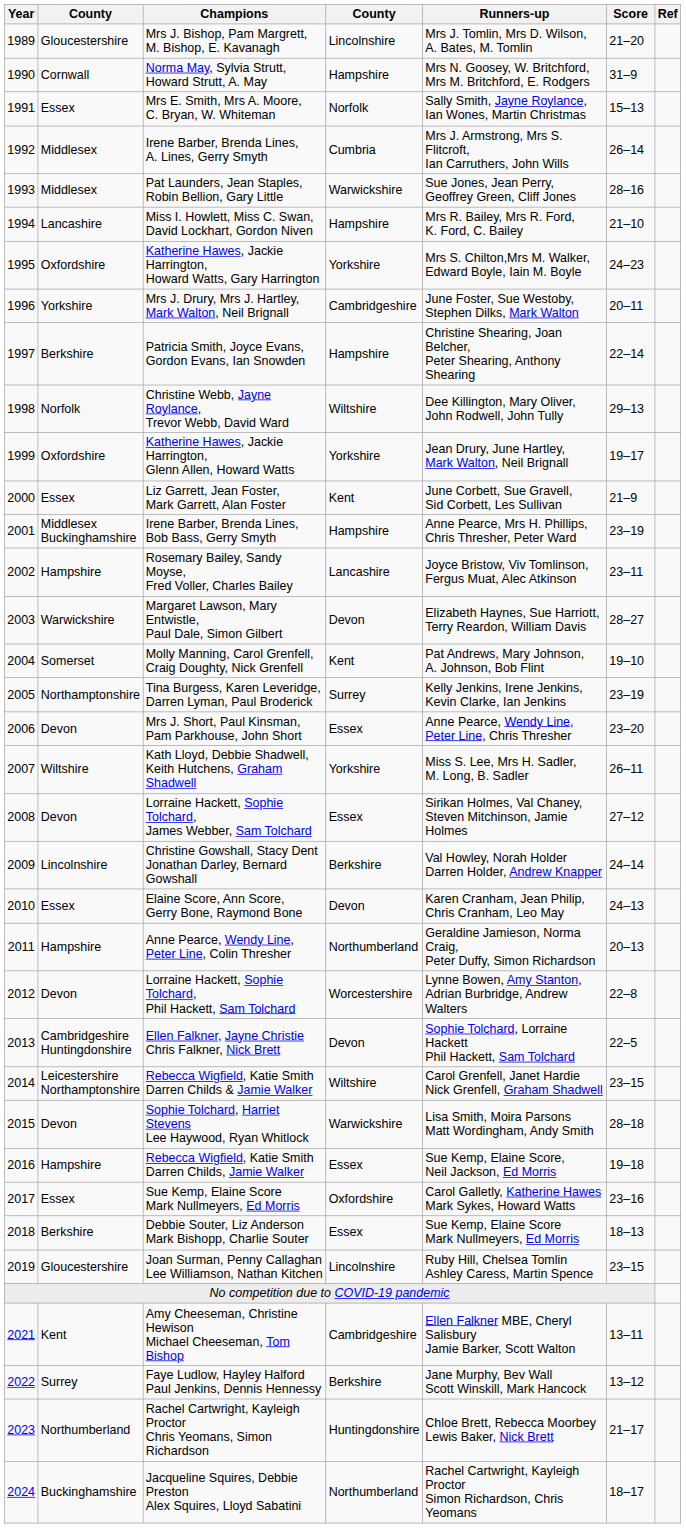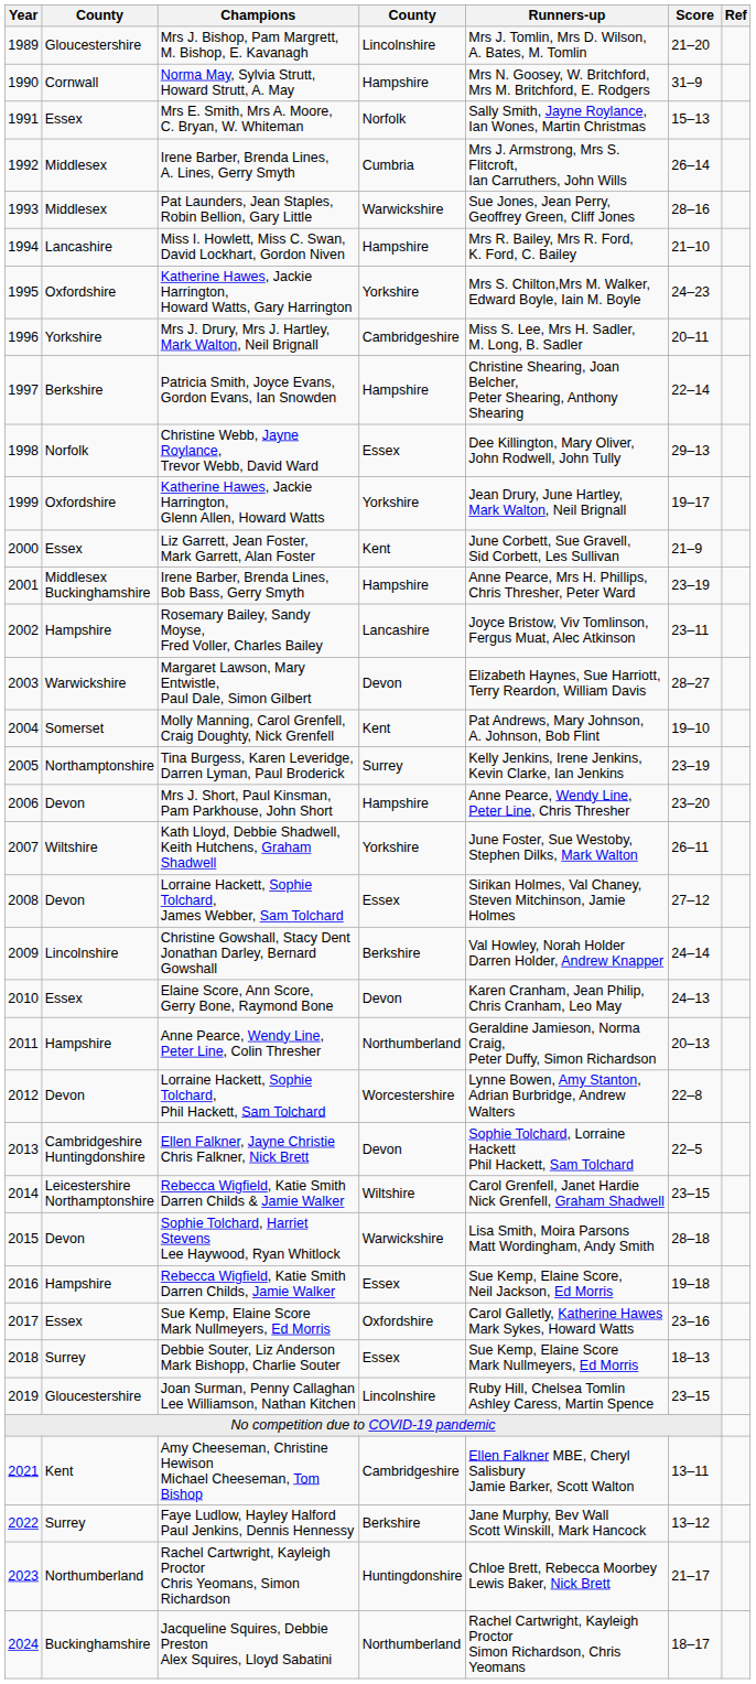 <table class="wikitable">
 <tr>
 <th width="30">Year</th>
 <th width="110">County</th>
 <th width="300">Champions</th>
 <th width="110">County</th>
 <th width="300">Runners-up</th>
 <th width="60">Score</th>
 <th width="20">Ref</th>
 </tr>
 <tr>
 <td align=center>1989</td>
 <td>Gloucestershire</td>
 <td>Mrs J. Bishop, Pam Margrett,<br> M. Bishop, E. Kavanagh</td>
 <td>Lincolnshire</td>
 <td>Mrs J. Tomlin, Mrs D. Wilson,<br>A. Bates, M. Tomlin</td>
 <td>21–20</td>
 <td></td>
 </tr>
 <tr>
 <td align=center>1990</td>
 <td>Cornwall</td>
 <td><a href='#'>Norma May</a>, Sylvia Strutt,<br>Howard Strutt, A. May</td>
 <td>Hampshire</td>
 <td>Mrs N. Goosey, W. Britchford,<br>Mrs M. Britchford, E. Rodgers</td>
 <td>31–9</td>
 <td></td>
 </tr>
 <tr>
 <td align=center>1991</td>
 <td>Essex</td>
 <td>Mrs E. Smith, Mrs A. Moore,<br>C. Bryan, W. Whiteman</td>
 <td>Norfolk</td>
 <td>Sally Smith, <a href='#'>Jayne Roylance</a>,<br>Ian Wones, Martin Christmas</td>
 <td>15–13</td>
 <td></td>
 </tr>
 <tr>
 <td align=center>1992</td>
 <td>Middlesex</td>
 <td>Irene Barber, Brenda Lines,<br>A. Lines, Gerry Smyth</td>
 <td>Cumbria</td>
 <td>Mrs J. Armstrong, Mrs S. Flitcroft,<br>Ian Carruthers, John Wills</td>
 <td>26–14</td>
 <td></td>
 </tr>
 <tr>
 <td align=center>1993</td>
 <td>Middlesex</td>
 <td>Pat Launders, Jean Staples,<br>Robin Bellion, Gary Little</td>
 <td>Warwickshire</td>
 <td>Sue Jones, Jean Perry,<br>Geoffrey Green, Cliff Jones</td>
 <td>28–16</td>
 <td></td>
 </tr>
 <tr>
 <td align=center>1994</td>
 <td>Lancashire</td>
 <td>Miss I. Howlett, Miss C. Swan,<br>David Lockhart, Gordon Niven</td>
 <td>Hampshire</td>
 <td>Mrs R. Bailey, Mrs R. Ford,<br>K. Ford, C. Bailey</td>
 <td>21–10</td>
 <td></td>
 </tr>
 <tr>
 <td align=center>1995</td>
 <td>Oxfordshire</td>
 <td><a href='#'>Katherine Hawes</a>, Jackie Harrington,<br>Howard Watts, Gary Harrington</td>
 <td>Yorkshire</td>
 <td>Mrs S. Chilton,Mrs M. Walker,<br>Edward Boyle, Iain M. Boyle</td>
 <td>24–23</td>
 <td></td>
 </tr>
 <tr>
 <td align=center>1996</td>
 <td>Yorkshire</td>
 <td>Mrs J. Drury, Mrs J. Hartley, <br><a href='#'>Mark Walton</a>, Neil Brignall</td>
 <td>Cambridgeshire</td>
-<td>June Foster, Sue Westoby, <br>Stephen Dilks, <a href='#'>Mark Walton</a></td>
+<td>Miss S. Lee, Mrs H. Sadler,<br>M. Long, B. Sadler</td>
 <td>20–11</td>
 <td></td>
 </tr>
 <tr>
 <td align=center>1997</td>
 <td>Berkshire</td>
 <td>Patricia Smith, Joyce Evans,<br>Gordon Evans, Ian Snowden</td>
 <td>Hampshire</td>
 <td>Christine Shearing, Joan Belcher,<br>Peter Shearing, Anthony Shearing</td>
 <td>22–14</td>
 <td></td>
 </tr>
 <tr>
 <td align=center>1998</td>
 <td>Norfolk</td>
 <td>Christine Webb, <a href='#'>Jayne Roylance</a>,<br>Trevor Webb, David Ward</td>
-<td>Wiltshire</td>
+<td>Essex</td>
 <td>Dee Killington, Mary Oliver,<br>John Rodwell, John Tully</td>
 <td>29–13</td>
 <td></td>
 </tr>
 <tr>
 <td align=center>1999</td>
 <td>Oxfordshire</td>
 <td><a href='#'>Katherine Hawes</a>, Jackie Harrington,<br>Glenn Allen, Howard Watts</td>
 <td>Yorkshire</td>
 <td>Jean Drury, June Hartley,<br><a href='#'>Mark Walton</a>, Neil Brignall</td>
 <td>19–17</td>
 <td></td>
 </tr>
 <tr>
 <td align=center>2000</td>
 <td>Essex</td>
 <td>Liz Garrett, Jean Foster,<br>Mark Garrett, Alan Foster</td>
 <td>Kent</td>
 <td>June Corbett, Sue Gravell,<br>Sid Corbett, Les Sullivan</td>
 <td>21–9</td>
 <td></td>
 </tr>
 <tr>
 <td align=center>2001</td>
 <td>Middlesex<br>Buckinghamshire</td>
 <td>Irene Barber, Brenda Lines,<br>Bob Bass, Gerry Smyth</td>
 <td>Hampshire</td>
 <td>Anne Pearce, Mrs H. Phillips,<br>Chris Thresher, Peter Ward</td>
 <td>23–19</td>
 <td></td>
 </tr>
 <tr>
 <td align=center>2002</td>
 <td>Hampshire</td>
 <td>Rosemary Bailey, Sandy Moyse,<br>Fred Voller, Charles Bailey</td>
 <td>Lancashire</td>
 <td>Joyce Bristow, Viv Tomlinson,<br>Fergus Muat, Alec Atkinson</td>
 <td>23–11</td>
 <td></td>
 </tr>
 <tr>
 <td align=center>2003</td>
 <td>Warwickshire</td>
 <td>Margaret Lawson, Mary Entwistle,<br>Paul Dale, Simon Gilbert</td>
 <td>Devon</td>
 <td>Elizabeth Haynes, Sue Harriott,<br>Terry Reardon, William Davis</td>
 <td>28–27</td>
 <td></td>
 </tr>
 <tr>
 <td align=center>2004</td>
 <td>Somerset</td>
 <td>Molly Manning, Carol Grenfell,<br>Craig Doughty, Nick Grenfell</td>
 <td>Kent</td>
 <td>Pat Andrews, Mary Johnson,<br>A. Johnson, Bob Flint</td>
 <td>19–10</td>
 <td></td>
 </tr>
 <tr>
 <td align=center>2005</td>
 <td>Northamptonshire</td>
 <td>Tina Burgess, Karen Leveridge,<br>Darren Lyman, Paul Broderick</td>
 <td>Surrey</td>
 <td>Kelly Jenkins, Irene Jenkins,<br>Kevin Clarke, Ian Jenkins</td>
 <td>23–19</td>
 <td></td>
 </tr>
 <tr>
 <td align=center>2006</td>
 <td>Devon</td>
 <td>Mrs J. Short, Paul Kinsman,<br>Pam Parkhouse, John Short</td>
-<td>Essex</td>
+<td>Hampshire</td>
 <td>Anne Pearce, <a href='#'>Wendy Line</a>,<br><a href='#'>Peter Line</a>, Chris Thresher</td>
 <td>23–20</td>
 <td></td>
 </tr>
 <tr>
 <td align=center>2007</td>
 <td>Wiltshire</td>
 <td>Kath Lloyd, Debbie Shadwell,<br>Keith Hutchens, <a href='#'>Graham Shadwell</a></td>
 <td>Yorkshire</td>
-<td>Miss S. Lee, Mrs H. Sadler,<br>M. Long, B. Sadler</td>
+<td>June Foster, Sue Westoby, <br>Stephen Dilks, <a href='#'>Mark Walton</a></td>
 <td>26–11</td>
 <td></td>
 </tr>
 <tr>
 <td align=center>2008</td>
 <td>Devon</td>
 <td>Lorraine Hackett, <a href='#'>Sophie Tolchard</a>, <br>James Webber, <a href='#'>Sam Tolchard</a></td>
 <td>Essex</td>
 <td>Sirikan Holmes, Val Chaney, <br>Steven Mitchinson, Jamie Holmes</td>
 <td>27–12</td>
 <td></td>
 </tr>
 <tr>
 <td align=center>2009</td>
 <td>Lincolnshire</td>
 <td>Christine Gowshall, Stacy Dent<br>Jonathan Darley, Bernard Gowshall</td>
 <td>Berkshire</td>
 <td>Val Howley, Norah Holder<br>Darren Holder, <a href='#'>Andrew Knapper</a></td>
 <td>24–14</td>
 <td></td>
 </tr>
 <tr>
 <td align=center>2010</td>
 <td>Essex</td>
 <td>Elaine Score, Ann Score,<br>Gerry Bone, Raymond Bone</td>
 <td>Devon</td>
 <td>Karen Cranham, Jean Philip,<br>Chris Cranham, Leo May</td>
 <td>24–13</td>
 <td></td>
 </tr>
 <tr>
 <td align=center>2011</td>
 <td>Hampshire</td>
 <td>Anne Pearce, <a href='#'>Wendy Line</a>,<br><a href='#'>Peter Line</a>, Colin Thresher</td>
 <td>Northumberland</td>
 <td>Geraldine Jamieson, Norma Craig,<br>Peter Duffy, Simon Richardson</td>
 <td>20–13</td>
 <td></td>
 </tr>
 <tr>
 <td align=center>2012</td>
 <td>Devon</td>
 <td>Lorraine Hackett, <a href='#'>Sophie Tolchard</a>, <br>Phil Hackett, <a href='#'>Sam Tolchard</a></td>
 <td>Worcestershire</td>
 <td>Lynne Bowen, <a href='#'>Amy Stanton</a>,<br>Adrian Burbridge, Andrew Walters</td>
 <td>22–8</td>
 <td></td>
 </tr>
 <tr>
 <td align=center>2013</td>
 <td>Cambridgeshire<br>Huntingdonshire</td>
 <td><a href='#'>Ellen Falkner</a>, <a href='#'>Jayne Christie</a><br>Chris Falkner, <a href='#'>Nick Brett</a></td>
 <td>Devon</td>
 <td><a href='#'>Sophie Tolchard</a>, Lorraine Hackett<br> Phil Hackett, <a href='#'>Sam Tolchard</a></td>
 <td>22–5</td>
 <td></td>
 </tr>
 <tr>
 <td align=center>2014</td>
 <td>Leicestershire<br>Northamptonshire</td>
 <td><a href='#'>Rebecca Wigfield</a>, Katie Smith<br>Darren Childs & <a href='#'>Jamie Walker</a></td>
 <td>Wiltshire</td>
 <td>Carol Grenfell, Janet Hardie<br>Nick Grenfell, <a href='#'>Graham Shadwell</a></td>
 <td>23–15</td>
 <td></td>
 </tr>
 <tr>
 <td align=center>2015</td>
 <td>Devon</td>
 <td><a href='#'>Sophie Tolchard</a>, <a href='#'>Harriet Stevens</a> <br>Lee Haywood, Ryan Whitlock</td>
 <td>Warwickshire</td>
 <td>Lisa Smith, Moira Parsons<br>Matt Wordingham, Andy Smith</td>
 <td>28–18</td>
 <td></td>
 </tr>
 <tr>
 <td align=center>2016</td>
 <td>Hampshire</td>
 <td><a href='#'>Rebecca Wigfield</a>, Katie Smith<br>Darren Childs, <a href='#'>Jamie Walker</a></td>
 <td>Essex</td>
 <td>Sue Kemp, Elaine Score, <br>Neil Jackson, <a href='#'>Ed Morris</a></td>
 <td>19–18</td>
 <td></td>
 </tr>
 <tr>
 <td align=center>2017</td>
 <td>Essex</td>
 <td>Sue Kemp, Elaine Score<br>Mark Nullmeyers, <a href='#'>Ed Morris</a></td>
 <td>Oxfordshire</td>
 <td>Carol Galletly, <a href='#'>Katherine Hawes</a><br>Mark Sykes, Howard Watts</td>
 <td>23–16</td>
 <td></td>
 </tr>
 <tr>
 <td align=center>2018</td>
-<td>Berkshire</td>
+<td>Surrey</td>
 <td>Debbie Souter, Liz Anderson<br>Mark Bishopp, Charlie Souter</td>
 <td>Essex</td>
 <td>Sue Kemp, Elaine Score<br>Mark Nullmeyers, <a href='#'>Ed Morris</a></td>
 <td>18–13</td>
 <td></td>
 </tr>
 <tr>
 <td align=center>2019</td>
 <td>Gloucestershire</td>
 <td>Joan Surman, Penny Callaghan<br> Lee Williamson, Nathan Kitchen</td>
 <td>Lincolnshire</td>
 <td>Ruby Hill, Chelsea Tomlin<br> Ashley Caress, Martin Spence</td>
 <td>23–15</td>
 <td></td>
 </tr>
 <tr align=center>
 <td colspan=6 bgcolor="ececec"><em>No competition due to <a href='#'>COVID-19 pandemic</a></em></td>
 <td align=left></td>
 </tr>
 <tr>
 <td align=center><a href='#'>2021</a></td>
 <td>Kent</td>
 <td>Amy Cheeseman, Christine Hewison<br>Michael Cheeseman, <a href='#'>Tom Bishop</a><br></td>
 <td>Cambridgeshire</td>
 <td><a href='#'>Ellen Falkner</a> MBE, Cheryl Salisbury<br>Jamie Barker, Scott Walton</td>
 <td>13–11</td>
 <td></td>
 </tr>
 <tr>
 <td align=center><a href='#'>2022</a></td>
 <td>Surrey</td>
 <td>Faye Ludlow, Hayley Halford<br>Paul Jenkins, Dennis Hennessy<br></td>
 <td>Berkshire</td>
 <td>Jane Murphy, Bev Wall<br>Scott Winskill, Mark Hancock</td>
 <td>13–12</td>
 <td></td>
 </tr>
 <tr>
 <td align=center><a href='#'>2023</a></td>
 <td>Northumberland</td>
 <td>Rachel Cartwright, Kayleigh Proctor<br>Chris Yeomans, Simon Richardson</td>
 <td>Huntingdonshire</td>
 <td>Chloe Brett, Rebecca Moorbey<br>Lewis Baker, <a href='#'>Nick Brett</a></td>
 <td>21–17</td>
 <td></td>
 </tr>
 <tr>
 <td align=center><a href='#'>2024</a></td>
 <td>Buckinghamshire</td>
 <td>Jacqueline Squires, Debbie Preston<br>Alex Squires, Lloyd Sabatini</td>
 <td>Northumberland</td>
 <td>Rachel Cartwright, Kayleigh Proctor<br>Simon Richardson, Chris Yeomans</td>
 <td>18–17</td>
 <td></td>
 </tr>
 </table>
